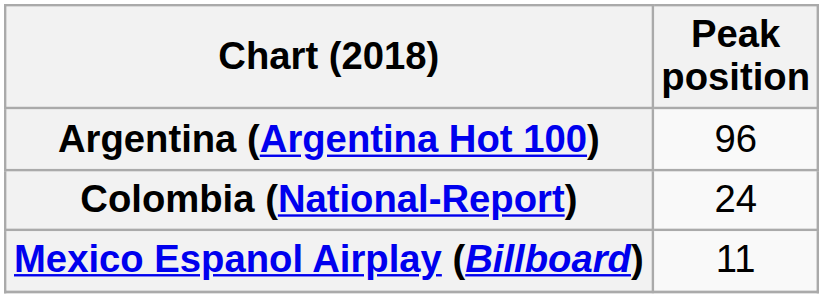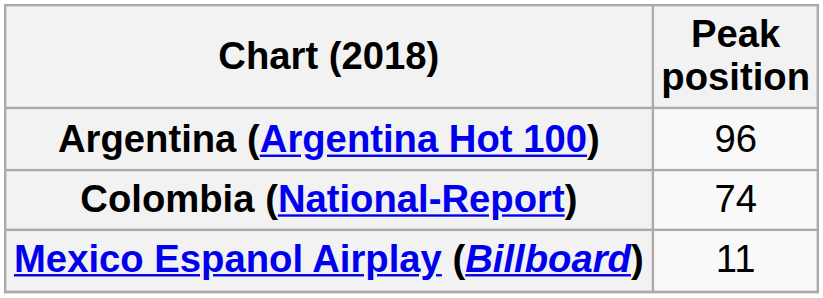 <table class="wikitable sortable plainrowheaders" style="text-align:center">
 <tr>
 <th scope="col">Chart (2018)</th>
 <th scope="col">Peak<br>position</th>
 </tr>
 <tr>
 <th scope="row">Argentina (<a href='#'>Argentina Hot 100</a>)</th>
 <td>96</td>
 </tr>
 <tr>
 <th scope="row">Colombia (<a href='#'>National-Report</a>)</th>
-<td>24</td>
+<td>74</td>
 </tr>
 <tr>
 <th scope="row"><a href='#'>Mexico Espanol Airplay</a> (<em><a href='#'>Billboard</a></em>)</th>
 <td>11</td>
 </tr>
 <tr>
 </tr>
 <tr>
 </tr>
 </table>
